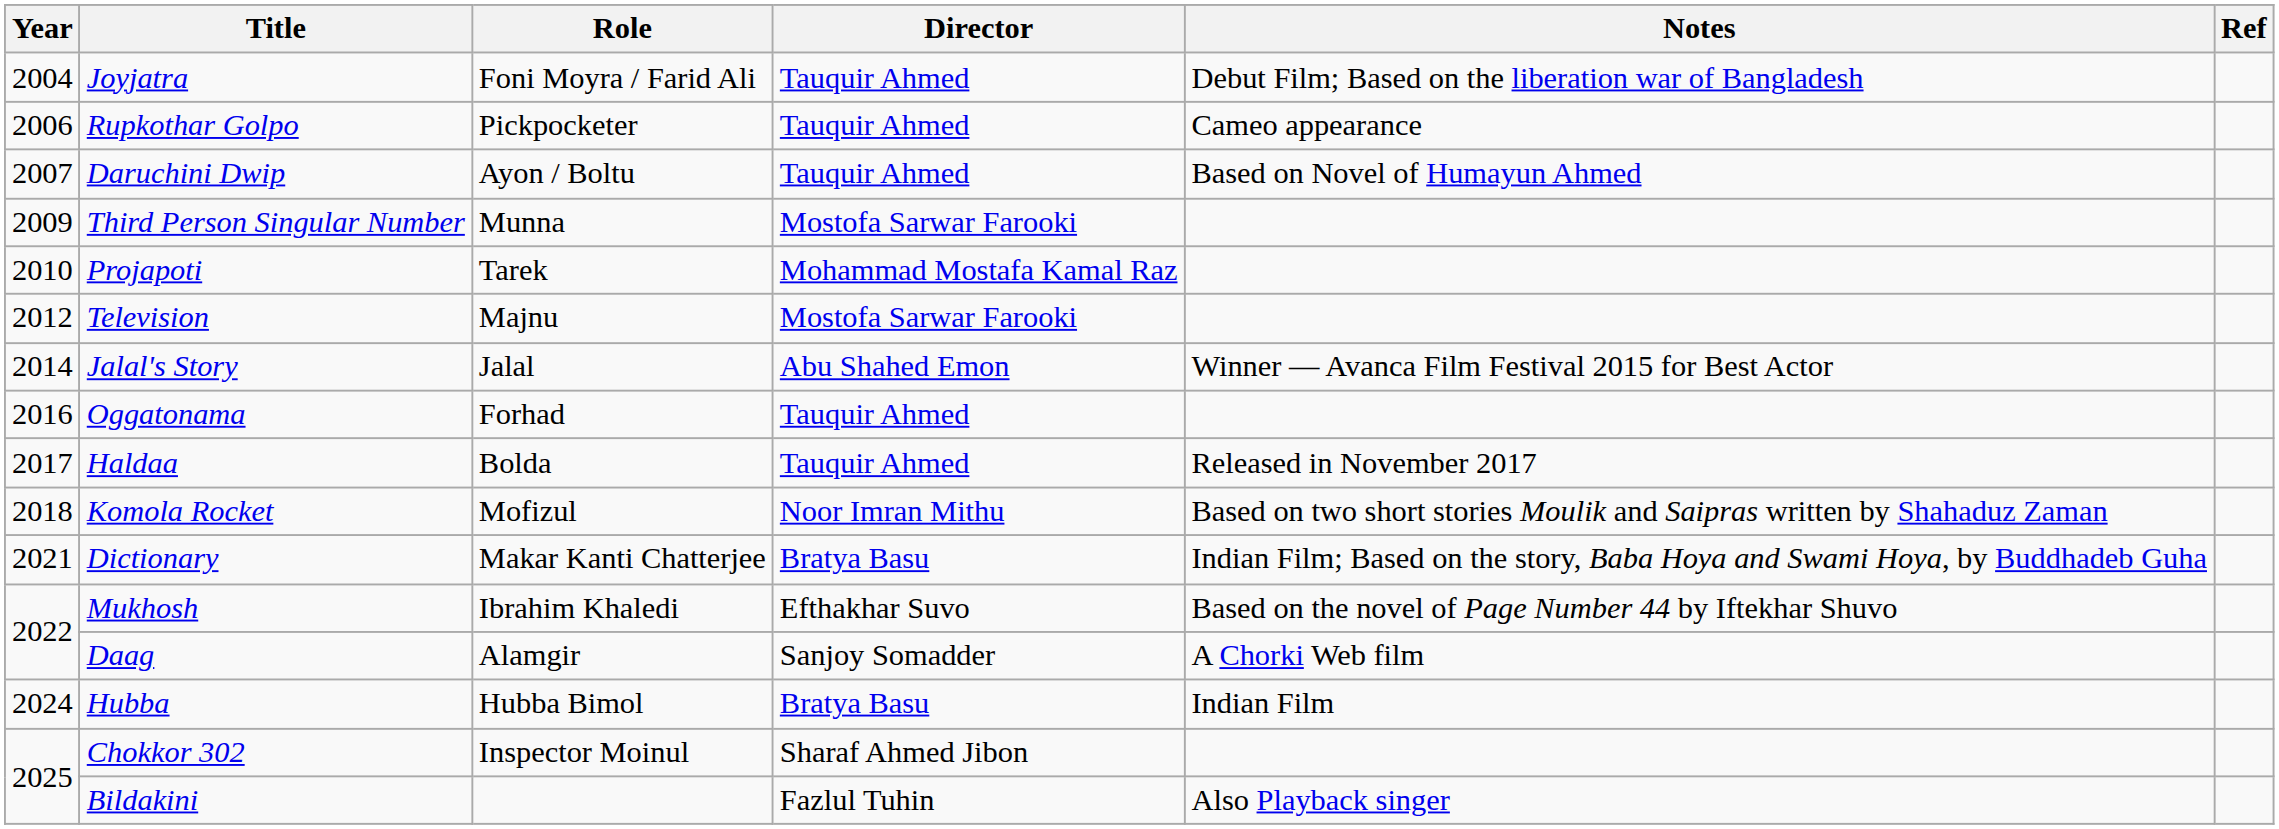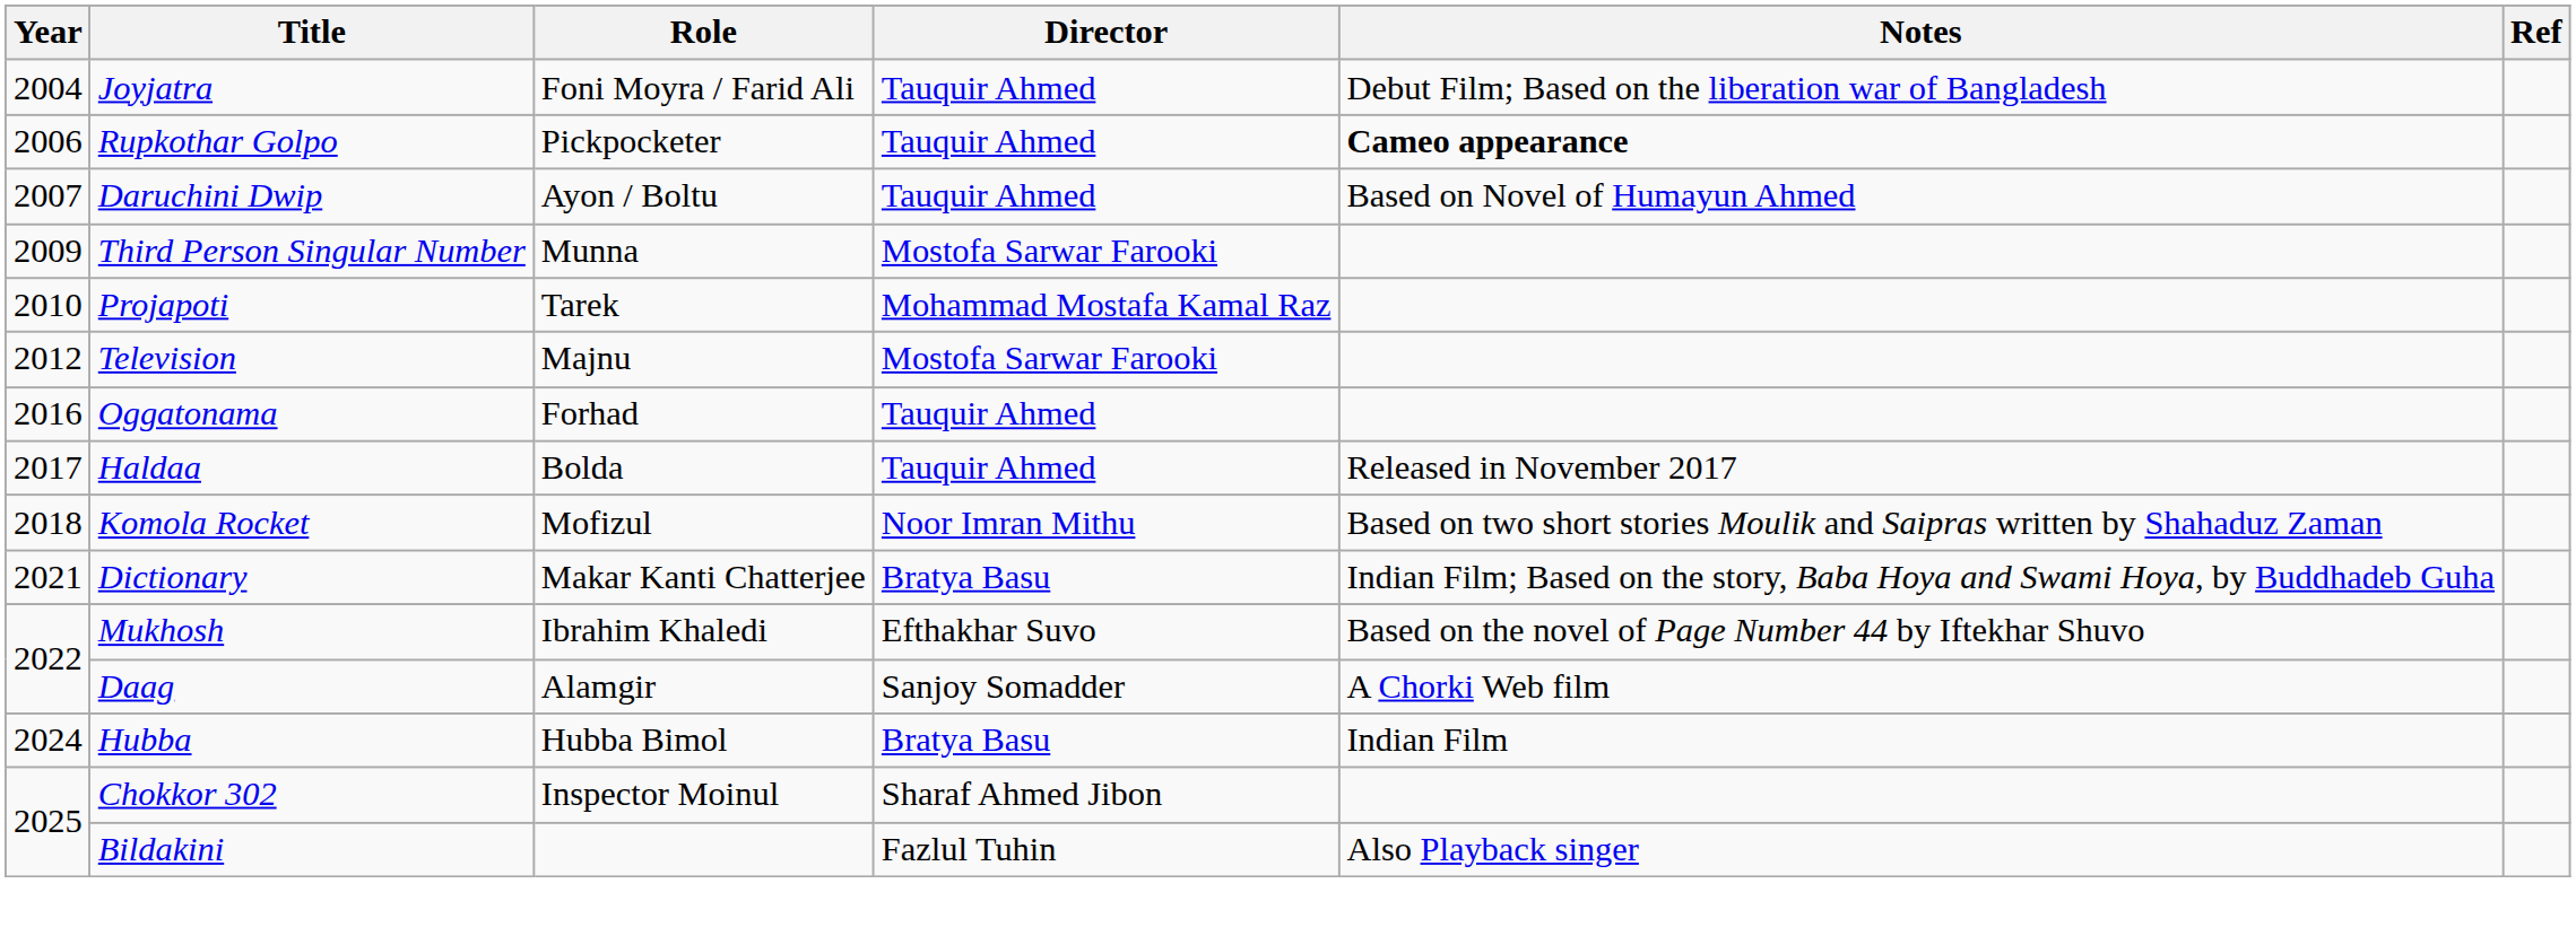 <table class="wikitable plainrowheaders sortable">
 <tr>
 <th>Year</th>
 <th>Title</th>
 <th>Role</th>
 <th>Director</th>
 <th class="unsortable">Notes</th>
 <th>Ref</th>
 </tr>
 <tr>
 <td>2004</td>
 <td><em><a href='#'>Joyjatra</a></em></td>
 <td>Foni Moyra / Farid Ali</td>
 <td><a href='#'>Tauquir Ahmed</a></td>
 <td>Debut Film; Based on the <a href='#'>liberation war of Bangladesh</a></td>
 <td></td>
 </tr>
 <tr>
 <td>2006</td>
 <td><em><a href='#'>Rupkothar Golpo</a></em></td>
 <td>Pickpocketer</td>
 <td><a href='#'>Tauquir Ahmed</a></td>
-<td>Cameo appearance</td>
+<td><strong>Cameo appearance</strong></td>
 <td></td>
 </tr>
 <tr>
 <td>2007</td>
 <td><em><a href='#'>Daruchini Dwip</a></em></td>
 <td>Ayon / Boltu</td>
 <td><a href='#'>Tauquir Ahmed</a></td>
 <td>Based on Novel of <a href='#'>Humayun Ahmed</a></td>
 <td></td>
 </tr>
 <tr>
 <td>2009</td>
 <td><em><a href='#'>Third Person Singular Number</a></em></td>
 <td>Munna</td>
 <td><a href='#'>Mostofa Sarwar Farooki</a></td>
 <td></td>
 <td></td>
 </tr>
 <tr>
 <td>2010</td>
 <td><em><a href='#'>Projapoti</a></em></td>
 <td>Tarek</td>
 <td><a href='#'>Mohammad Mostafa Kamal Raz</a></td>
 <td></td>
 <td></td>
 </tr>
 <tr>
 <td>2012</td>
 <td><em><a href='#'>Television</a></em></td>
 <td>Majnu</td>
 <td><a href='#'>Mostofa Sarwar Farooki</a></td>
 <td></td>
-<td></td>
-</tr>
-<tr>
-<td>2014</td>
-<td><em><a href='#'>Jalal's Story</a></em></td>
-<td>Jalal</td>
-<td><a href='#'>Abu Shahed Emon</a></td>
-<td>Winner — Avanca Film Festival 2015 for Best Actor</td>
 <td></td>
 </tr>
 <tr>
 <td>2016</td>
 <td><em><a href='#'>Oggatonama</a></em></td>
 <td>Forhad</td>
 <td><a href='#'>Tauquir Ahmed</a></td>
 <td></td>
 <td></td>
 </tr>
 <tr>
 <td>2017</td>
 <td><em><a href='#'>Haldaa</a></em></td>
 <td>Bolda</td>
 <td><a href='#'>Tauquir Ahmed</a></td>
 <td>Released in November 2017</td>
 <td></td>
 </tr>
 <tr>
 <td>2018</td>
 <td><em><a href='#'>Komola Rocket</a></em></td>
 <td>Mofizul</td>
 <td><a href='#'>Noor Imran Mithu</a></td>
 <td>Based on two short stories <em>Moulik</em> and <em>Saipras</em> written by <a href='#'>Shahaduz Zaman</a></td>
 <td></td>
 </tr>
 <tr>
 <td>2021</td>
 <td><a href='#'><em>Dictionary</em></a></td>
 <td>Makar Kanti Chatterjee</td>
 <td><a href='#'>Bratya Basu</a></td>
 <td>Indian Film; Based on the story, <em>Baba Hoya and Swami Hoya</em>, by <a href='#'>Buddhadeb Guha</a></td>
 <td></td>
 </tr>
 <tr>
 <td rowspan="2">2022</td>
 <td><a href='#'><em>Mukhosh</em></a></td>
 <td>Ibrahim Khaledi</td>
 <td>Efthakhar Suvo</td>
 <td>Based on the novel of <em>Page Number 44</em> by Iftekhar Shuvo</td>
 <td></td>
 </tr>
 <tr>
 <td><em><a href='#'>Daag</a></em></td>
 <td>Alamgir</td>
 <td>Sanjoy Somadder</td>
 <td>A <a href='#'>Chorki</a> Web film</td>
 <td></td>
 </tr>
 <tr>
 <td>2024</td>
 <td><em><a href='#'>Hubba</a></em></td>
 <td>Hubba Bimol</td>
 <td><a href='#'>Bratya Basu</a></td>
 <td>Indian Film</td>
 <td></td>
 </tr>
 <tr>
 <td rowspan="2">2025</td>
 <td><em><a href='#'>Chokkor 302</a></em></td>
 <td>Inspector Moinul</td>
 <td>Sharaf Ahmed Jibon</td>
 <td></td>
 <td></td>
 </tr>
 <tr>
 <td><em><a href='#'>Bildakini</a></em></td>
 <td></td>
 <td>Fazlul Tuhin</td>
 <td>Also <a href='#'>Playback singer</a></td>
 <td></td>
 </tr>
 </table>
